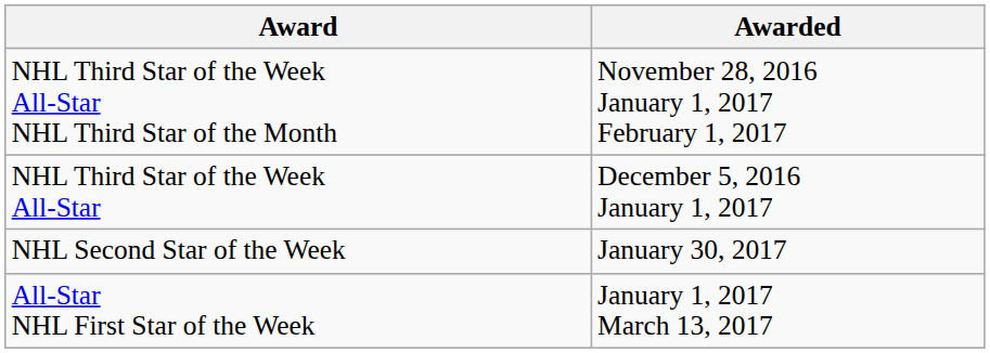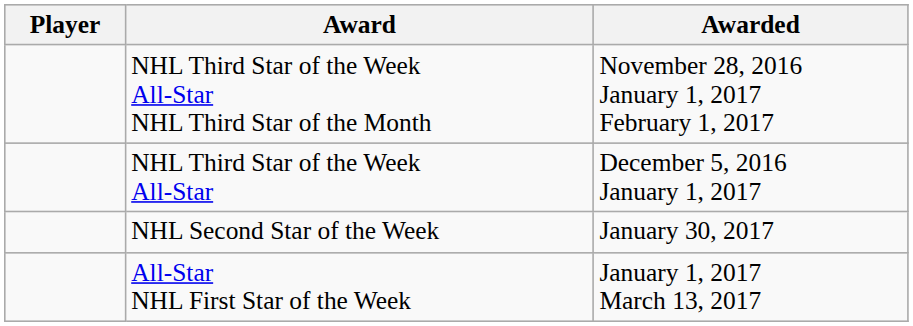 <table class="wikitable sortable" style="width:45%;">
 <tr>
+<th>Player</th>
 <th>Award</th>
 <th>Awarded</th>
 </tr>
 <tr>
+<td></td>
 <td>NHL Third Star of the Week<br><a href='#'>All-Star</a><br>NHL Third Star of the Month</td>
 <td>November 28, 2016<br>January 1, 2017<br>February 1, 2017</td>
 </tr>
 <tr>
+<td></td>
 <td>NHL Third Star of the Week<br><a href='#'>All-Star</a></td>
 <td>December 5, 2016<br>January 1, 2017</td>
 </tr>
 <tr>
+<td></td>
 <td>NHL Second Star of the Week</td>
 <td>January 30, 2017</td>
 </tr>
 <tr>
+<td></td>
 <td><a href='#'>All-Star</a><br>NHL First Star of the Week</td>
 <td>January 1, 2017<br>March 13, 2017</td>
 </tr>
 </table>
